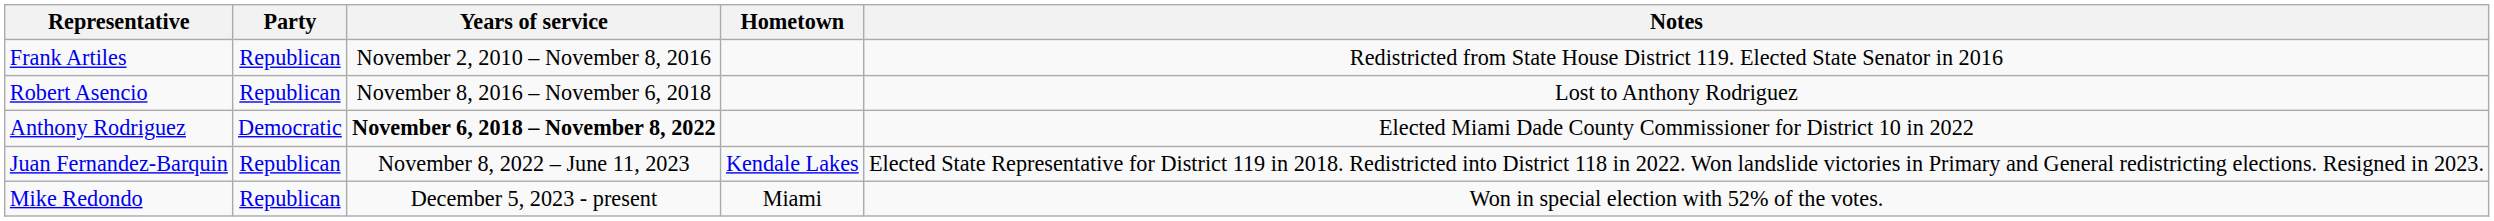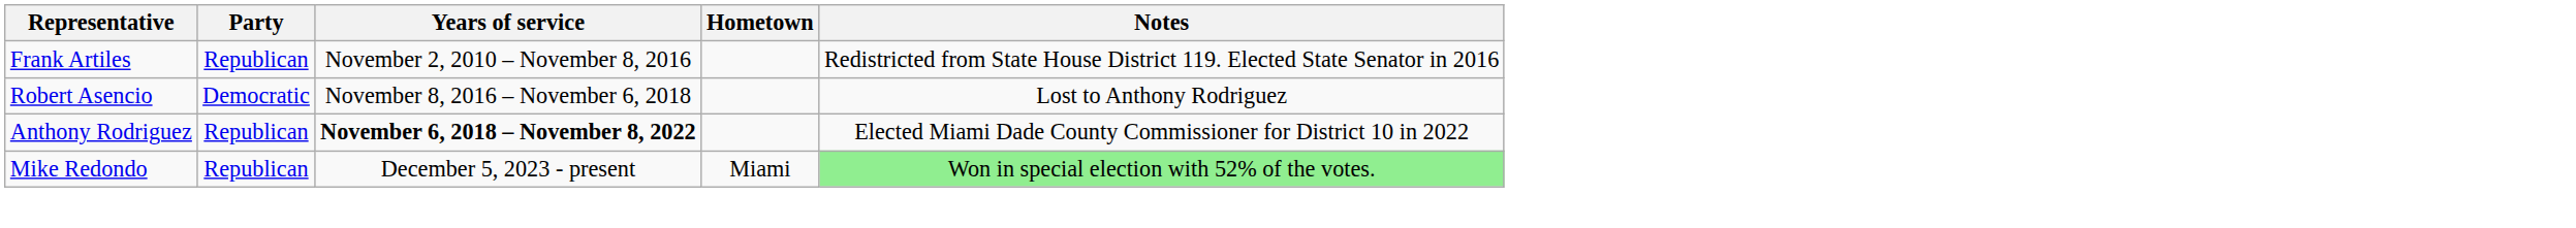 <table class="wikitable" style="text-align:center">
 <tr>
 <th>Representative</th>
 <th>Party</th>
 <th>Years of service</th>
 <th>Hometown</th>
 <th>Notes</th>
 </tr>
 <tr>
 <td nowrap="" align="left"><a href='#'>Frank Artiles</a></td>
 <td><a href='#'>Republican</a></td>
 <td>November 2, 2010 – November 8, 2016</td>
 <td></td>
 <td>Redistricted from State House District 119. Elected State Senator in 2016</td>
 </tr>
 <tr>
 <td nowrap="" align="left"><a href='#'>Robert Asencio</a></td>
-<td><a href='#'>Republican</a></td>
+<td><a href='#'>Democratic</a></td>
 <td>November 8, 2016 – November 6, 2018</td>
 <td></td>
 <td>Lost to Anthony Rodriguez</td>
 </tr>
 <tr>
 <td nowrap="" align="left"><a href='#'>Anthony Rodriguez</a></td>
-<td><a href='#'>Democratic</a></td>
+<td><a href='#'>Republican</a></td>
 <td><strong>November 6, 2018 – November 8, 2022</strong></td>
 <td></td>
 <td>Elected Miami Dade County Commissioner for District 10 in 2022</td>
-</tr>
-<tr>
-<td nowrap="" align="left"><a href='#'>Juan Fernandez-Barquin</a></td>
-<td><a href='#'>Republican</a></td>
-<td>November 8, 2022 – June 11, 2023</td>
-<td><a href='#'>Kendale Lakes</a></td>
-<td>Elected State Representative for District 119 in 2018. Redistricted into District 118 in 2022. Won landslide victories in Primary and General redistricting elections. Resigned in 2023.</td>
 </tr>
 <tr>
 <td nowrap="" align="left"><a href='#'>Mike Redondo</a></td>
 <td><a href='#'>Republican</a></td>
 <td>December 5, 2023 - present</td>
 <td>Miami</td>
-<td>Won in special election with 52% of the votes.</td>
+<td style="background: lightgreen;">Won in special election with 52% of the votes.</td>
 </tr>
 </table>
